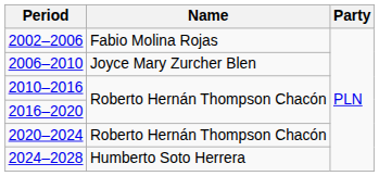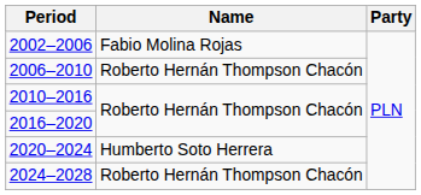 <table class="wikitable" style="margin:auto">
 <tr>
 <th>Period</th>
 <th>Name</th>
 <th>Party</th>
 </tr>
 <tr>
 <td><a href='#'>2002–2006</a></td>
 <td>Fabio Molina Rojas</td>
 <td rowspan="6"> <a href='#'>PLN</a></td>
 </tr>
 <tr>
 <td><a href='#'>2006–2010</a></td>
-<td>Joyce Mary Zurcher Blen</td>
+<td>Roberto Hernán Thompson Chacón</td>
 </tr>
 <tr>
 <td><a href='#'>2010–2016</a></td>
 <td rowspan="2">Roberto Hernán Thompson Chacón</td>
 </tr>
 <tr>
 <td><a href='#'>2016–2020</a></td>
 </tr>
 <tr>
 <td><a href='#'>2020–2024</a></td>
-<td>Roberto Hernán Thompson Chacón</td>
+<td>Humberto Soto Herrera</td>
 </tr>
 <tr>
 <td><a href='#'>2024–2028</a></td>
-<td>Humberto Soto Herrera</td>
+<td>Roberto Hernán Thompson Chacón</td>
 </tr>
 </table>
